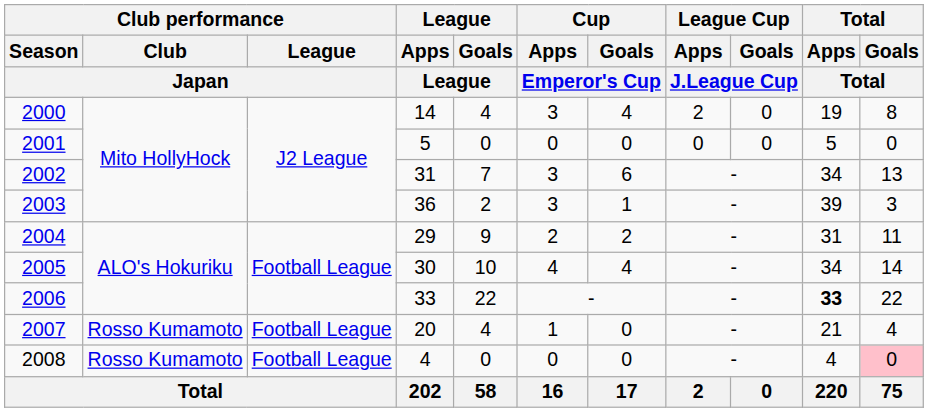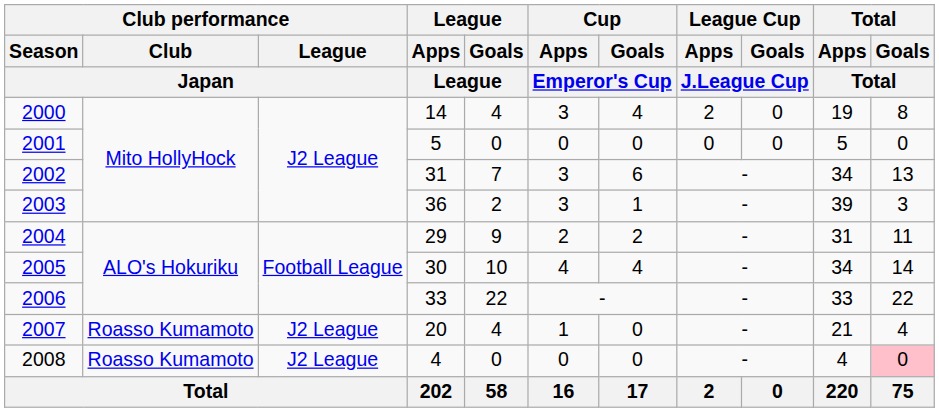 <table class="wikitable" style="text-align:center;">
 <tr>
 <th colspan=3>Club performance</th>
 <th colspan=2>League</th>
 <th colspan=2>Cup</th>
 <th colspan=2>League Cup</th>
 <th colspan=2>Total</th>
 </tr>
 <tr>
 <th>Season</th>
 <th>Club</th>
 <th>League</th>
 <th>Apps</th>
 <th>Goals</th>
 <th>Apps</th>
 <th>Goals</th>
 <th>Apps</th>
 <th>Goals</th>
 <th>Apps</th>
 <th>Goals</th>
 </tr>
 <tr>
 <th colspan=3>Japan</th>
 <th colspan=2>League</th>
 <th colspan=2><a href='#'>Emperor's Cup</a></th>
 <th colspan=2><a href='#'>J.League Cup</a></th>
 <th colspan=2>Total</th>
 </tr>
 <tr>
 <td><a href='#'>2000</a></td>
 <td rowspan="4"><a href='#'>Mito HollyHock</a></td>
 <td rowspan="4"><a href='#'>J2 League</a></td>
 <td>14</td>
 <td>4</td>
 <td>3</td>
 <td>4</td>
 <td>2</td>
 <td>0</td>
 <td>19</td>
 <td>8</td>
 </tr>
 <tr>
 <td><a href='#'>2001</a></td>
 <td>5</td>
 <td>0</td>
 <td>0</td>
 <td>0</td>
 <td>0</td>
 <td>0</td>
 <td>5</td>
 <td>0</td>
 </tr>
 <tr>
 <td><a href='#'>2002</a></td>
 <td>31</td>
 <td>7</td>
 <td>3</td>
 <td>6</td>
 <td colspan="2">-</td>
 <td>34</td>
 <td>13</td>
 </tr>
 <tr>
 <td><a href='#'>2003</a></td>
 <td>36</td>
 <td>2</td>
 <td>3</td>
 <td>1</td>
 <td colspan="2">-</td>
 <td>39</td>
 <td>3</td>
 </tr>
 <tr>
 <td><a href='#'>2004</a></td>
 <td rowspan="3"><a href='#'>ALO's Hokuriku</a></td>
 <td rowspan="3"><a href='#'>Football League</a></td>
 <td>29</td>
 <td>9</td>
 <td>2</td>
 <td>2</td>
 <td colspan="2">-</td>
 <td>31</td>
 <td>11</td>
 </tr>
 <tr>
 <td><a href='#'>2005</a></td>
 <td>30</td>
 <td>10</td>
 <td>4</td>
 <td>4</td>
 <td colspan="2">-</td>
 <td>34</td>
 <td>14</td>
 </tr>
 <tr>
 <td><a href='#'>2006</a></td>
 <td>33</td>
 <td>22</td>
 <td colspan="2">-</td>
 <td colspan="2">-</td>
-<td><strong>33</strong></td>
+<td>33</td>
 <td>22</td>
 </tr>
 <tr>
 <td><a href='#'>2007</a></td>
-<td><a href='#'>Rosso Kumamoto</a></td>
-<td><a href='#'>Football League</a></td>
+<td><a href='#'>Roasso Kumamoto</a></td>
+<td><a href='#'>J2 League</a></td>
 <td>20</td>
 <td>4</td>
 <td>1</td>
 <td>0</td>
 <td colspan="2">-</td>
 <td>21</td>
 <td>4</td>
 </tr>
 <tr>
 <td>2008</td>
-<td><a href='#'>Rosso Kumamoto</a></td>
-<td><a href='#'>Football League</a></td>
+<td><a href='#'>Roasso Kumamoto</a></td>
+<td><a href='#'>J2 League</a></td>
 <td>4</td>
 <td>0</td>
 <td>0</td>
 <td>0</td>
 <td colspan="2">-</td>
 <td>4</td>
 <td style="background: pink;">0</td>
 </tr>
 <tr>
 <th colspan=3>Total</th>
 <th>202</th>
 <th>58</th>
 <th>16</th>
 <th>17</th>
 <th>2</th>
 <th>0</th>
 <th>220</th>
 <th>75</th>
 </tr>
 </table>
